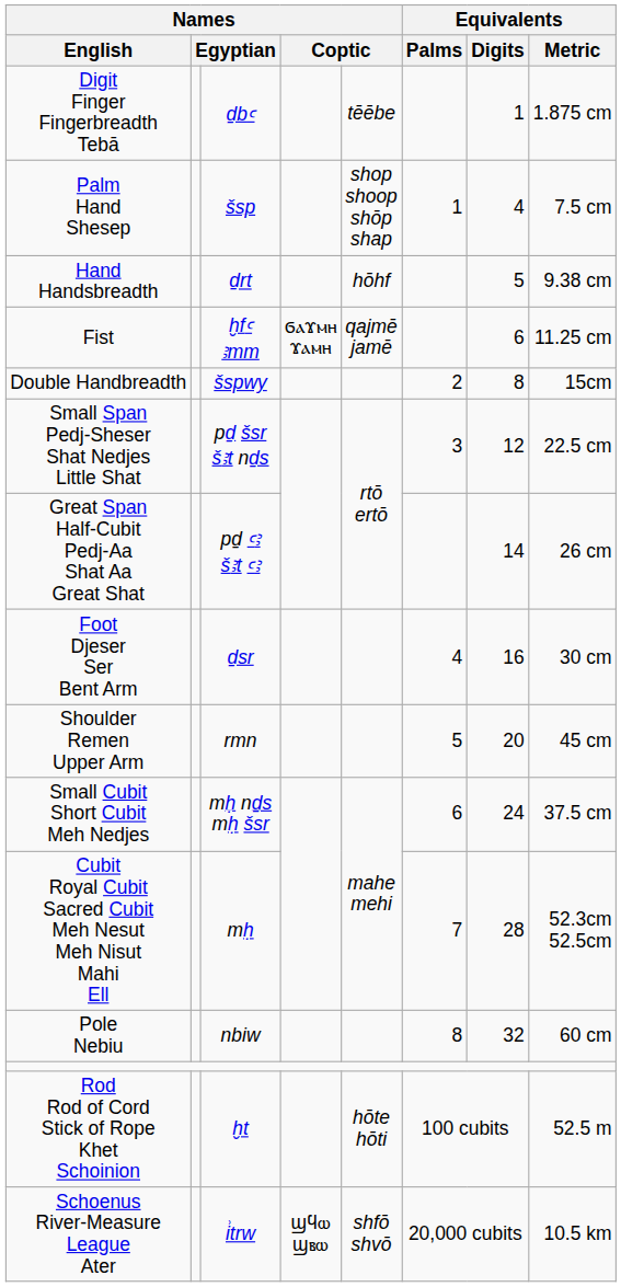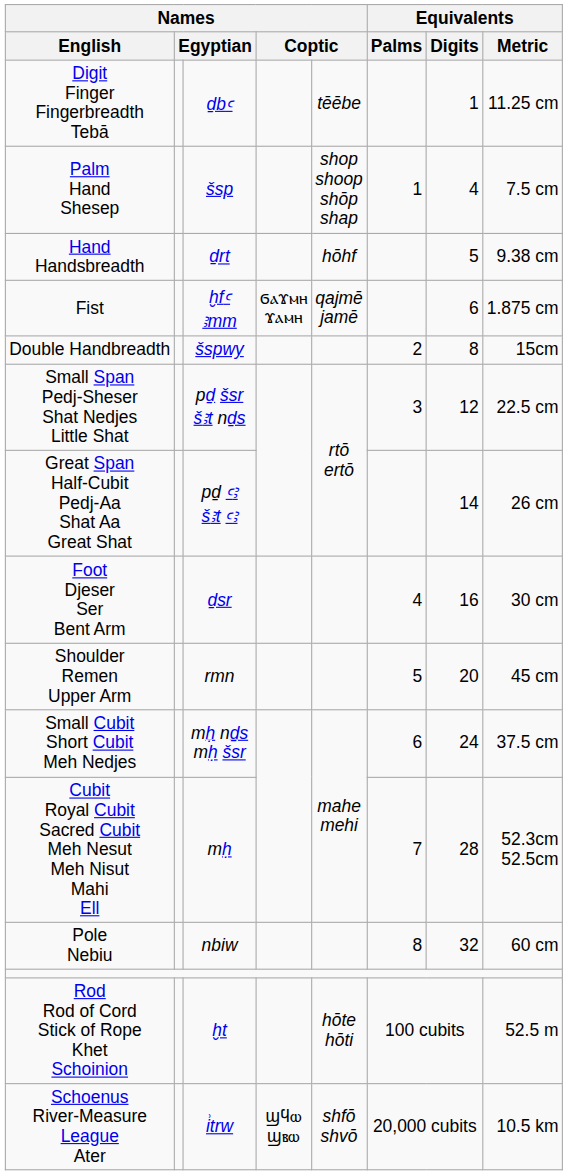 <table class="wikitable" style="margin: 1em auto 1em auto; text-align: center">
 <tr>
 <th colspan=5>Names</th>
 <th colspan=3>Equivalents</th>
 </tr>
 <tr>
 <th>English</th>
 <th colspan=2>Egyptian</th>
 <th colspan=2>Coptic</th>
 <th>Palms</th>
 <th>Digits</th>
 <th>Metric</th>
 </tr>
 <tr>
 <td><a href='#'>Digit</a><br>Finger<br>Fingerbreadth<br>Tebā</td>
 <td></td>
 <td><em><a href='#'>ḏb</a><a href='#'>ꜥ</a></em></td>
 <td></td>
 <td><em>tēēbe</em></td>
 <td style="text-align: right"></td>
 <td style="text-align: right">1</td>
-<td style="text-align: right">1.875 cm</td>
+<td style="text-align: right">11.25 cm</td>
 </tr>
 <tr>
 <td><a href='#'>Palm</a><br>Hand<br>Shesep</td>
 <td></td>
 <td><em><a href='#'>šsp</a></em></td>
 <td><br><br><br></td>
 <td><em>shop</em><br><em>shoop</em><br><em>shōp</em><br><em>shap</em></td>
 <td style="text-align: right">1</td>
 <td style="text-align: right">4</td>
 <td style="text-align: right">7.5 cm</td>
 </tr>
 <tr>
 <td><a href='#'>Hand</a><br>Handsbreadth</td>
 <td></td>
 <td><em><a href='#'>ḏrt</a></em></td>
 <td></td>
 <td><em>hōhf</em></td>
 <td style="text-align: right"></td>
 <td style="text-align: right">5</td>
 <td style="text-align: right">9.38 cm</td>
 </tr>
 <tr>
 <td>Fist</td>
 <td></td>
 <td><em><a href='#'>ḫf</a><a href='#'>ꜥ</a></em><br><em><a href='#'>ꜣmm</a></em></td>
 <td>ϭⲁϫⲙⲏ<br>ϫⲁⲙⲏ</td>
 <td><em>qajmē</em><br><em>jamē</em></td>
 <td style="text-align: right"></td>
 <td style="text-align: right">6</td>
-<td style="text-align: right">11.25 cm</td>
+<td style="text-align: right">1.875 cm</td>
 </tr>
 <tr>
 <td>Double Handbreadth</td>
 <td></td>
 <td><em><a href='#'>šspwy</a></em></td>
 <td></td>
 <td></td>
 <td style="text-align: right">2</td>
 <td style="text-align: right">8</td>
 <td style="text-align: right">15cm</td>
 </tr>
 <tr>
 <td>Small <a href='#'>Span</a><br>Pedj-Sheser<br>Shat Nedjes<br>Little Shat</td>
 <td></td>
 <td><em>p<a href='#'>ḏ</a> <a href='#'>šsr</a></em><br><em><a href='#'>š</a><a href='#'>ꜣt</a> n<a href='#'>ḏs</a></em></td>
 <td rowspan=2><br></td>
 <td rowspan=2><em>rtō</em><br><em>ertō</em></td>
 <td style="text-align: right">3</td>
 <td style="text-align: right">12</td>
 <td style="text-align: right">22.5 cm</td>
 </tr>
 <tr>
 <td>Great <a href='#'>Span</a><br>Half-Cubit<br>Pedj-Aa<br>Shat Aa<br>Great Shat</td>
 <td></td>
 <td><em>pḏ <a href='#'>ꜥ</a><a href='#'>ꜣ</a></em><br><em><a href='#'>š</a><a href='#'>ꜣt</a> <a href='#'>ꜥ</a><a href='#'>ꜣ</a></em></td>
 <td style="text-align: right"></td>
 <td style="text-align: right">14</td>
 <td style="text-align: right">26 cm</td>
 </tr>
 <tr>
 <td><a href='#'>Foot</a><br>Djeser<br>Ser<br>Bent Arm</td>
 <td></td>
 <td><em><a href='#'>ḏsr</a></em></td>
 <td></td>
 <td></td>
 <td style="text-align: right">4</td>
 <td style="text-align: right">16</td>
 <td style="text-align: right">30 cm</td>
 </tr>
 <tr>
 <td>Shoulder<br>Remen<br>Upper Arm</td>
 <td></td>
 <td><em>rmn</em></td>
 <td></td>
 <td></td>
 <td style="text-align: right">5</td>
 <td style="text-align: right">20</td>
 <td style="text-align: right">45 cm</td>
 </tr>
 <tr>
 <td>Small <a href='#'>Cubit</a><br>Short <a href='#'>Cubit</a><br>Meh Nedjes</td>
 <td></td>
 <td><em>m<a href='#'>ḥ</a> n<a href='#'>ḏs</a></em><br><em>m<a href='#'>ḥ</a> <a href='#'>šsr</a></em></td>
 <td rowspan=2><br></td>
 <td rowspan=2><em>mahe</em><br><em>mehi</em></td>
 <td style="text-align: right">6</td>
 <td style="text-align: right">24</td>
 <td style="text-align: right">37.5 cm</td>
 </tr>
 <tr>
 <td><a href='#'>Cubit</a><br>Royal <a href='#'>Cubit</a><br>Sacred <a href='#'>Cubit</a><br>Meh Nesut<br>Meh Nisut<br>Mahi<br><a href='#'>Ell</a></td>
 <td></td>
 <td><em>m<a href='#'>ḥ</a></em></td>
 <td style="text-align: right">7</td>
 <td style="text-align: right">28</td>
 <td style="text-align: right">52.3cm<br>52.5cm</td>
 </tr>
 <tr>
 <td>Pole<br>Nebiu</td>
 <td></td>
 <td><em>nbiw</em></td>
 <td></td>
 <td></td>
 <td style="text-align: right">8</td>
 <td style="text-align: right">32</td>
 <td style="text-align: right">60 cm</td>
 </tr>
 <tr>
 <td colspan=8></td>
 </tr>
 <tr>
 <td><a href='#'>Rod</a><br>Rod of Cord<br>Stick of Rope<br>Khet<br><a href='#'>Schoinion</a></td>
 <td></td>
 <td><em><a href='#'>ḫt</a></em></td>
 <td><br></td>
 <td><em>hōte</em><br><em>hōti</em></td>
 <td colspan=2>100 cubits</td>
 <td style="text-align: right">52.5 m</td>
 </tr>
 <tr>
 <td><a href='#'>Schoenus</a><br>River-Measure<br><a href='#'>League</a><br>Ater<br></td>
 <td></td>
 <td><em><a href='#'>i͗trw</a></em></td>
 <td>ϣϥⲱ<br>ϣⲃⲱ</td>
 <td><em>shfō</em><br><em>shvō</em></td>
 <td colspan=2>20,000 cubits</td>
 <td style="text-align: right">10.5 km</td>
 </tr>
 </table>
